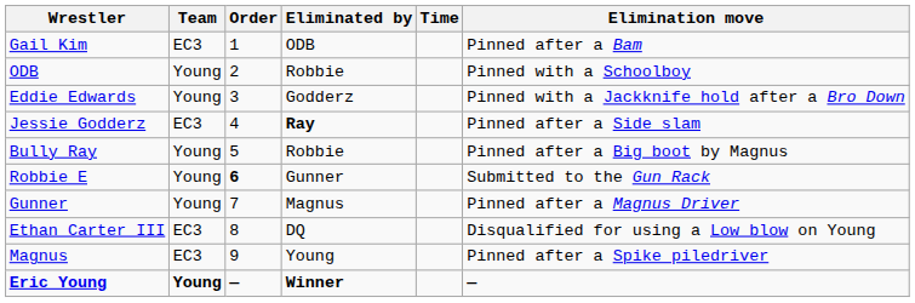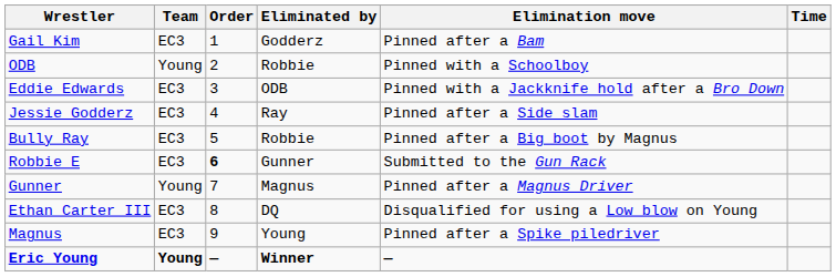 <table class="wikitable" border="1">
 <tr>
 <th>Wrestler</th>
 <th>Team</th>
 <th>Order</th>
 <th>Eliminated by</th>
+<th>Elimination move</th>
 <th>Time</th>
-<th>Elimination move</th>
 </tr>
 <tr>
 <td><a href='#'>Gail Kim</a></td>
 <td>EC3</td>
 <td>1</td>
-<td>ODB</td>
+<td>Godderz</td>
+<td>Pinned after a <em><a href='#'>Bam</a></em></td>
 <td></td>
-<td>Pinned after a <em><a href='#'>Bam</a></em></td>
 </tr>
 <tr>
 <td><a href='#'>ODB</a></td>
 <td>Young</td>
 <td>2</td>
 <td>Robbie</td>
+<td>Pinned with a <a href='#'>Schoolboy</a></td>
 <td></td>
-<td>Pinned with a <a href='#'>Schoolboy</a></td>
 </tr>
 <tr>
 <td><a href='#'>Eddie Edwards</a></td>
-<td>Young</td>
+<td>EC3</td>
 <td>3</td>
-<td>Godderz</td>
+<td>ODB</td>
+<td>Pinned with a <a href='#'>Jackknife hold</a> after a <em><a href='#'>Bro Down</a></em></td>
 <td></td>
-<td>Pinned with a <a href='#'>Jackknife hold</a> after a <em><a href='#'>Bro Down</a></em></td>
 </tr>
 <tr>
 <td><a href='#'>Jessie Godderz</a></td>
 <td>EC3</td>
 <td>4</td>
-<td><strong>Ray</strong></td>
+<td>Ray</td>
+<td>Pinned after a <a href='#'>Side slam</a></td>
 <td></td>
-<td>Pinned after a <a href='#'>Side slam</a></td>
 </tr>
 <tr>
 <td><a href='#'>Bully Ray</a></td>
-<td>Young</td>
+<td>EC3</td>
 <td>5</td>
 <td>Robbie</td>
+<td>Pinned after a <a href='#'>Big boot</a> by Magnus</td>
 <td></td>
-<td>Pinned after a <a href='#'>Big boot</a> by Magnus</td>
 </tr>
 <tr>
 <td><a href='#'>Robbie E</a></td>
-<td>Young</td>
+<td>EC3</td>
 <td><strong>6</strong></td>
 <td>Gunner</td>
+<td>Submitted to the <em><a href='#'>Gun Rack</a></em></td>
 <td></td>
-<td>Submitted to the <em><a href='#'>Gun Rack</a></em></td>
 </tr>
 <tr>
 <td><a href='#'>Gunner</a></td>
 <td>Young</td>
 <td>7</td>
 <td>Magnus</td>
+<td>Pinned after a <em><a href='#'>Magnus Driver</a></em></td>
 <td></td>
-<td>Pinned after a <em><a href='#'>Magnus Driver</a></em></td>
 </tr>
 <tr>
 <td><a href='#'>Ethan Carter III</a></td>
 <td>EC3</td>
 <td>8</td>
 <td>DQ</td>
+<td>Disqualified for using a <a href='#'>Low blow</a> on Young</td>
 <td></td>
-<td>Disqualified for using a <a href='#'>Low blow</a> on Young</td>
 </tr>
 <tr>
 <td><a href='#'>Magnus</a></td>
 <td>EC3</td>
 <td>9</td>
 <td>Young</td>
+<td>Pinned after a <a href='#'>Spike piledriver</a></td>
 <td></td>
-<td>Pinned after a <a href='#'>Spike piledriver</a></td>
 </tr>
 <tr>
 <td><strong><a href='#'>Eric Young</a></strong></td>
 <td><strong>Young</strong></td>
 <td><strong>—</strong></td>
 <td><strong>Winner</strong></td>
+<td><strong>—</strong></td>
 <td></td>
-<td><strong>—</strong></td>
 </tr>
 </table>
